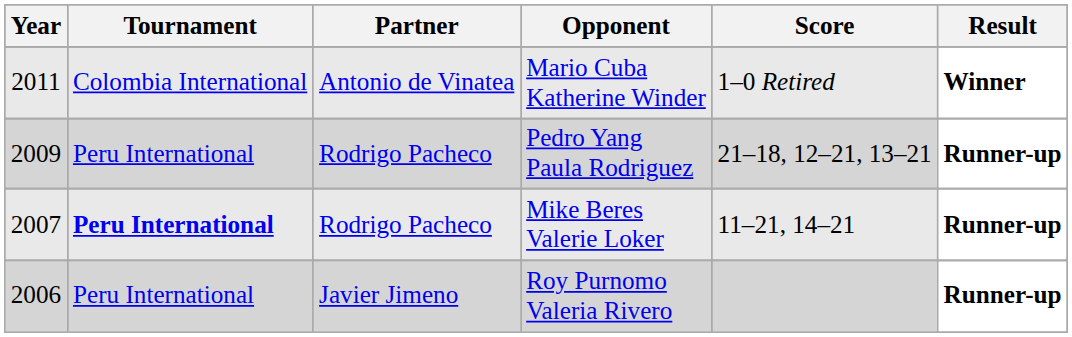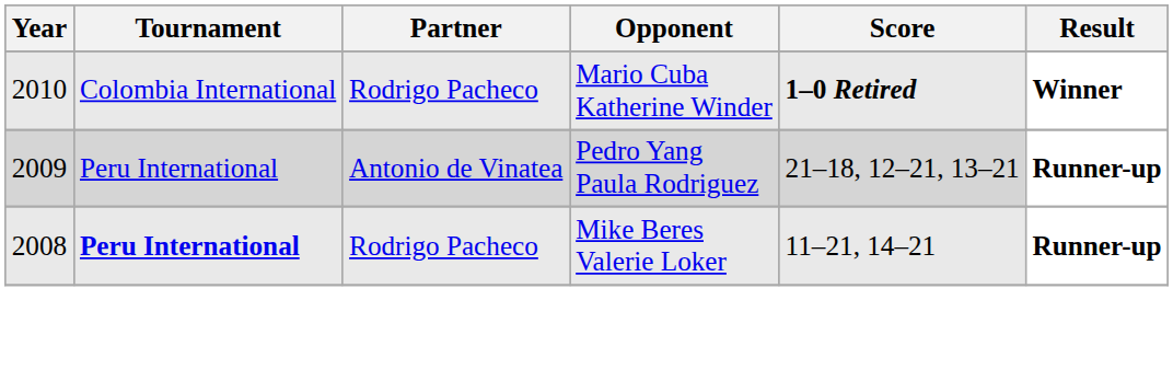 <table class="sortable wikitable" style="font-size: 90%;">
 <tr>
 <th>Year</th>
 <th>Tournament</th>
 <th>Partner</th>
 <th>Opponent</th>
 <th>Score</th>
 <th>Result</th>
 </tr>
 <tr>
 </tr>
 <tr style="background:#E9E9E9">
-<td align="center">2011</td>
+<td align="center">2010</td>
 <td align="left"><a href='#'>Colombia International</a></td>
-<td align="left"> <a href='#'>Antonio de Vinatea</a></td>
+<td align="left"> <a href='#'>Rodrigo Pacheco</a></td>
 <td align="left"> <a href='#'>Mario Cuba</a><br> <a href='#'>Katherine Winder</a></td>
-<td align="left">1–0 <em>Retired</em></td>
+<td align="left"><strong>1–0 <em>Retired</em></strong></td>
 <td style="text-align:left; background:white"> <strong>Winner</strong></td>
 </tr>
 <tr>
 </tr>
 <tr style="background:#D5D5D5">
 <td align="center">2009</td>
 <td align="left"><a href='#'>Peru International</a></td>
-<td align="left"> <a href='#'>Rodrigo Pacheco</a></td>
+<td align="left"> <a href='#'>Antonio de Vinatea</a></td>
 <td align="left"> <a href='#'>Pedro Yang</a><br> <a href='#'>Paula Rodriguez</a></td>
 <td align="left">21–18, 12–21, 13–21</td>
 <td style="text-align:left; background:white"> <strong>Runner-up</strong></td>
 </tr>
 <tr>
 </tr>
 <tr style="background:#E9E9E9">
-<td align="center">2007</td>
+<td align="center">2008</td>
 <td align="left"><strong><a href='#'>Peru International</a></strong></td>
 <td align="left"> <a href='#'>Rodrigo Pacheco</a></td>
 <td align="left"> <a href='#'>Mike Beres</a><br> <a href='#'>Valerie Loker</a></td>
 <td align="left">11–21, 14–21</td>
 <td style="text-align:left; background:white"> <strong>Runner-up</strong></td>
 </tr>
 <tr>
 </tr>
-<tr style="background:#D5D5D5">
-<td align="center">2006</td>
-<td align="left"><a href='#'>Peru International</a></td>
-<td align="left"> <a href='#'>Javier Jimeno</a></td>
-<td align="left"> <a href='#'>Roy Purnomo</a><br> <a href='#'>Valeria Rivero</a></td>
-<td align="left"></td>
-<td style="text-align:left; background:white"> <strong>Runner-up</strong></td>
-</tr>
 </table>
